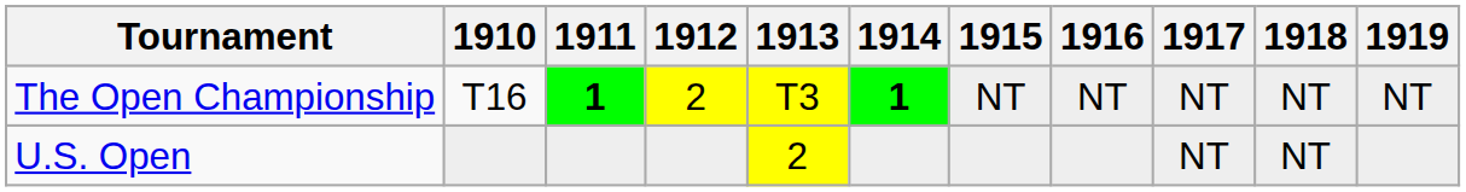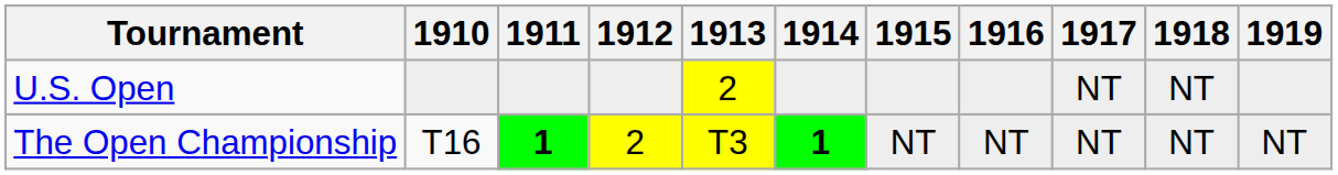 <table class="wikitable" style="font-size:95%;text-align:center;">
 <tr>
 <th>Tournament</th>
 <th>1910</th>
 <th>1911</th>
 <th>1912</th>
 <th>1913</th>
 <th>1914</th>
 <th>1915</th>
 <th>1916</th>
 <th>1917</th>
 <th>1918</th>
 <th>1919</th>
 </tr>
 <tr>
+<td align=left><a href='#'>U.S. Open</a></td>
+<td style="background:#eeeeee;"></td>
+<td style="background:#eeeeee;"></td>
+<td style="background:#eeeeee;"></td>
+<td style="background:yellow;">2</td>
+<td style="background:#eeeeee;"></td>
+<td style="background:#eeeeee;"></td>
+<td style="background:#eeeeee;"></td>
+<td style="background:#eeeeee;">NT</td>
+<td style="background:#eeeeee;">NT</td>
+<td style="background:#eeeeee;"></td>
+</tr>
+<tr>
 <td align=left><a href='#'>The Open Championship</a></td>
 <td>T16</td>
 <td style="background:lime;"><strong>1</strong></td>
 <td style="background:yellow;">2</td>
 <td style="background:yellow;">T3</td>
 <td style="background:lime;"><strong>1</strong></td>
 <td style="background:#eeeeee;">NT</td>
 <td style="background:#eeeeee;">NT</td>
 <td style="background:#eeeeee;">NT</td>
 <td style="background:#eeeeee;">NT</td>
 <td style="background:#eeeeee;">NT</td>
 </tr>
-<tr>
-<td align=left><a href='#'>U.S. Open</a></td>
-<td style="background:#eeeeee;"></td>
-<td style="background:#eeeeee;"></td>
-<td style="background:#eeeeee;"></td>
-<td style="background:yellow;">2</td>
-<td style="background:#eeeeee;"></td>
-<td style="background:#eeeeee;"></td>
-<td style="background:#eeeeee;"></td>
-<td style="background:#eeeeee;">NT</td>
-<td style="background:#eeeeee;">NT</td>
-<td style="background:#eeeeee;"></td>
-</tr>
 </table>
